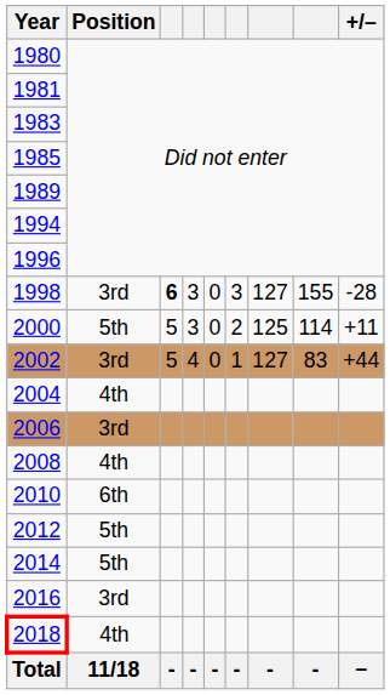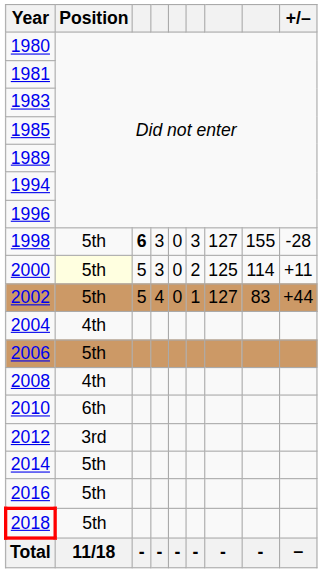 <table class="wikitable" style="text-align: center;">
 <tr>
 <th>Year</th>
 <th>Position</th>
 <th></th>
 <th></th>
 <th></th>
 <th></th>
 <th></th>
 <th></th>
 <th>+/–</th>
 </tr>
 <tr>
 <td> <a href='#'>1980</a></td>
 <td colspan="8" rowspan=7><em>Did not enter</em></td>
 </tr>
 <tr>
 <td> <a href='#'>1981</a></td>
 </tr>
 <tr>
 <td> <a href='#'>1983</a></td>
 </tr>
 <tr>
 <td> <a href='#'>1985</a></td>
 </tr>
 <tr>
 <td> <a href='#'>1989</a></td>
 </tr>
 <tr>
 <td> <a href='#'>1994</a></td>
 </tr>
 <tr>
 <td> <a href='#'>1996</a></td>
 </tr>
 <tr>
 <td> <a href='#'>1998</a></td>
-<td>3rd</td>
+<td>5th</td>
 <td><strong>6</strong></td>
 <td>3</td>
 <td>0</td>
 <td>3</td>
 <td>127</td>
 <td>155</td>
 <td>-28</td>
 </tr>
 <tr>
 <td> <a href='#'>2000</a></td>
-<td>5th</td>
+<td style="background: lightyellow;">5th</td>
 <td>5</td>
 <td>3</td>
 <td>0</td>
 <td>2</td>
 <td>125</td>
 <td>114</td>
 <td>+11</td>
 </tr>
 <tr bgcolor=cc9966>
 <td> <a href='#'>2002</a></td>
-<td>3rd</td>
+<td>5th</td>
 <td>5</td>
 <td>4</td>
 <td>0</td>
 <td>1</td>
 <td>127</td>
 <td>83</td>
 <td>+44</td>
 </tr>
 <tr>
 <td> <a href='#'>2004</a></td>
 <td>4th</td>
 <td></td>
 <td></td>
 <td></td>
 <td></td>
 <td></td>
 <td></td>
 <td></td>
 </tr>
 <tr bgcolor=cc9966>
 <td> <a href='#'>2006</a></td>
-<td>3rd</td>
+<td>5th</td>
 <td></td>
 <td></td>
 <td></td>
 <td></td>
 <td></td>
 <td></td>
 <td></td>
 </tr>
 <tr>
 <td> <a href='#'>2008</a></td>
 <td>4th</td>
 <td></td>
 <td></td>
 <td></td>
 <td></td>
 <td></td>
 <td></td>
 <td></td>
 </tr>
 <tr>
 <td> <a href='#'>2010</a></td>
 <td>6th</td>
 <td></td>
 <td></td>
 <td></td>
 <td></td>
 <td></td>
 <td></td>
 <td></td>
 </tr>
 <tr>
 <td> <a href='#'>2012</a></td>
-<td>5th</td>
+<td>3rd</td>
 <td></td>
 <td></td>
 <td></td>
 <td></td>
 <td></td>
 <td></td>
 <td></td>
 </tr>
 <tr>
 <td> <a href='#'>2014</a></td>
 <td>5th</td>
 <td></td>
 <td></td>
 <td></td>
 <td></td>
 <td></td>
 <td></td>
 <td></td>
 </tr>
 <tr>
 <td> <a href='#'>2016</a></td>
-<td>3rd</td>
+<td>5th</td>
 <td></td>
 <td></td>
 <td></td>
 <td></td>
 <td></td>
 <td></td>
 <td></td>
 </tr>
 <tr>
 <td style="border: 3px solid red"> <a href='#'>2018</a></td>
-<td>4th</td>
+<td>5th</td>
 <td></td>
 <td></td>
 <td></td>
 <td></td>
 <td></td>
 <td></td>
 <td></td>
 </tr>
 <tr>
 <th>Total</th>
 <th>11/18</th>
 <th>-</th>
 <th>-</th>
 <th>-</th>
 <th>-</th>
 <th>-</th>
 <th>-</th>
 <th>−</th>
 </tr>
 </table>
